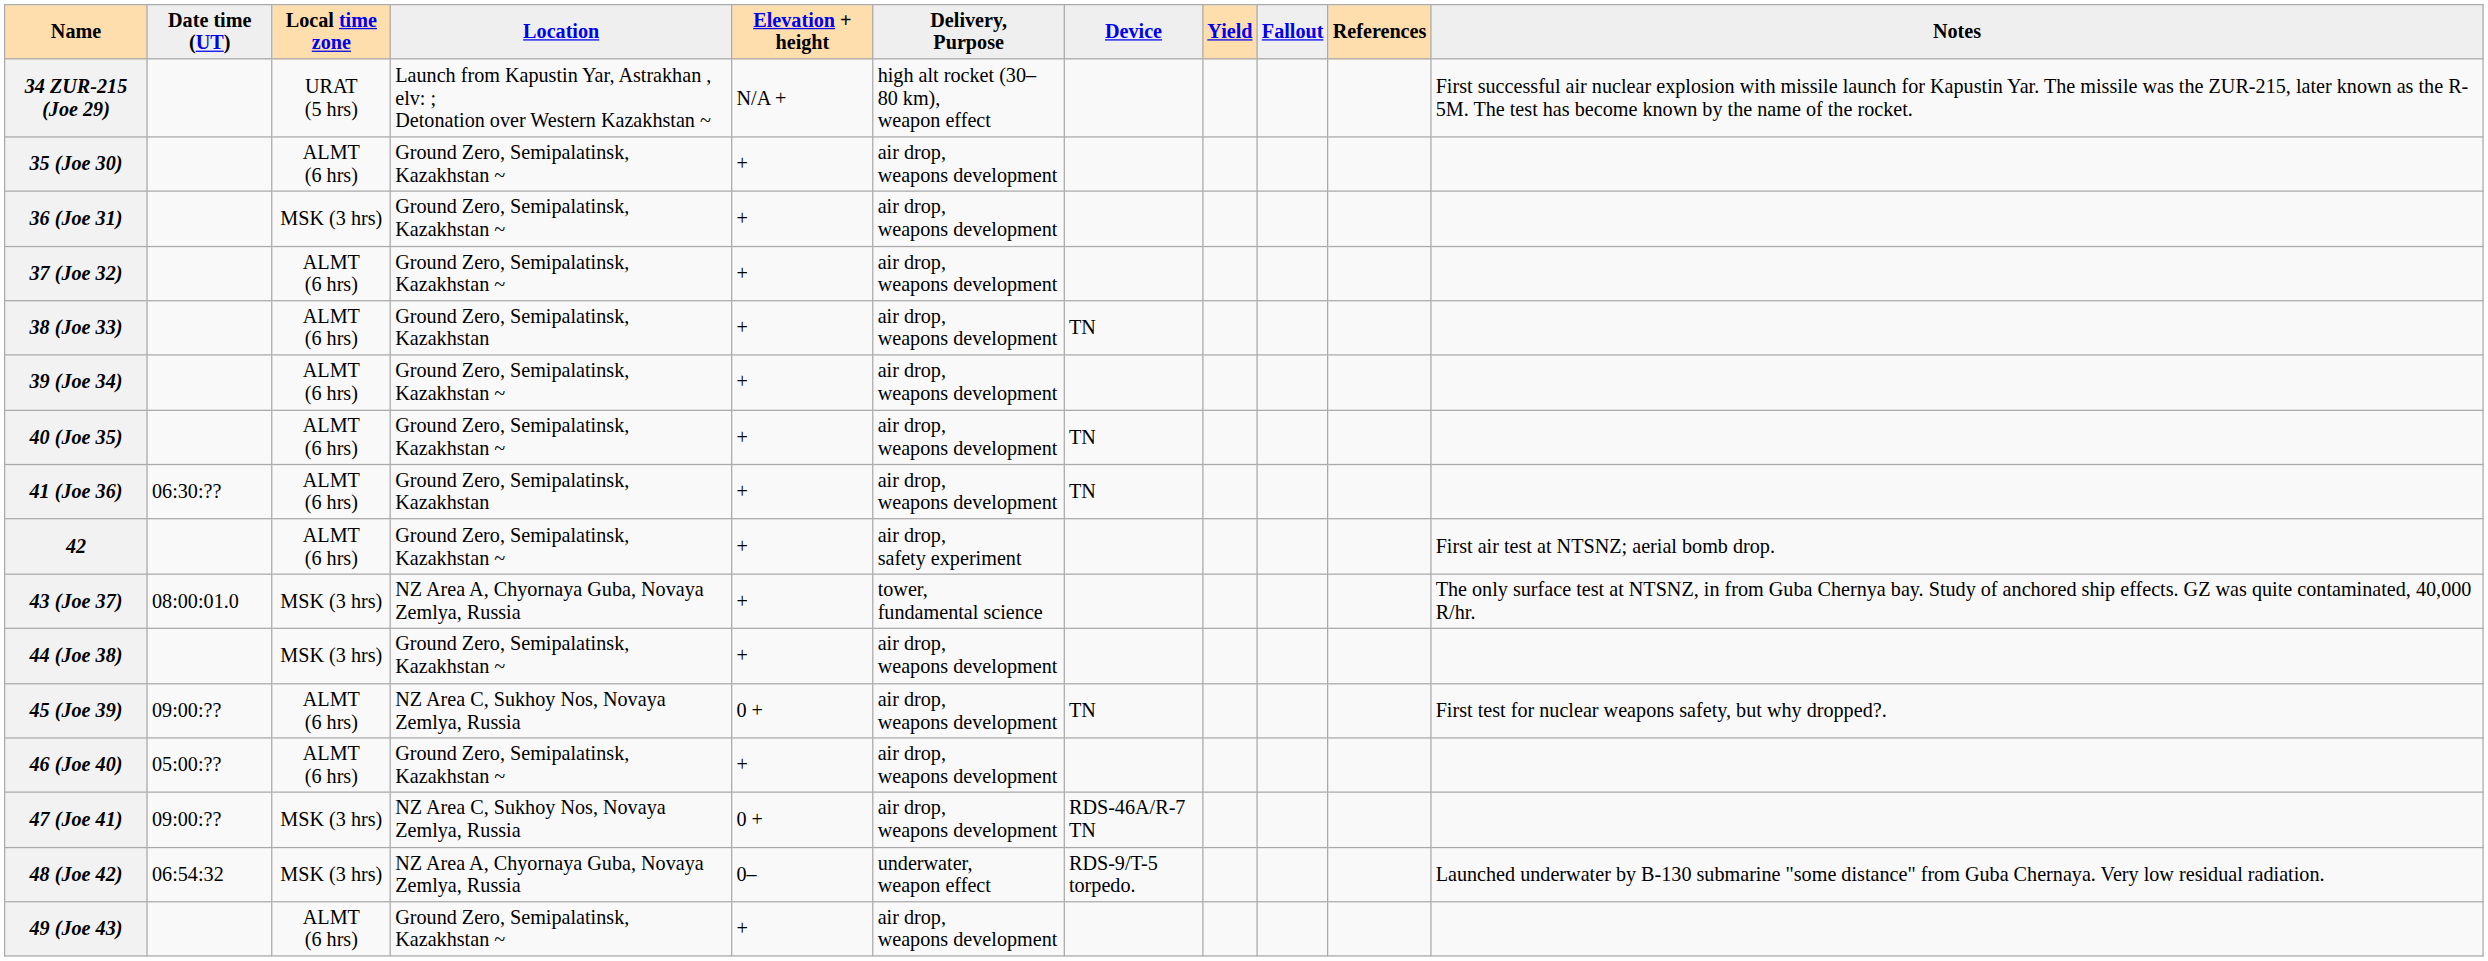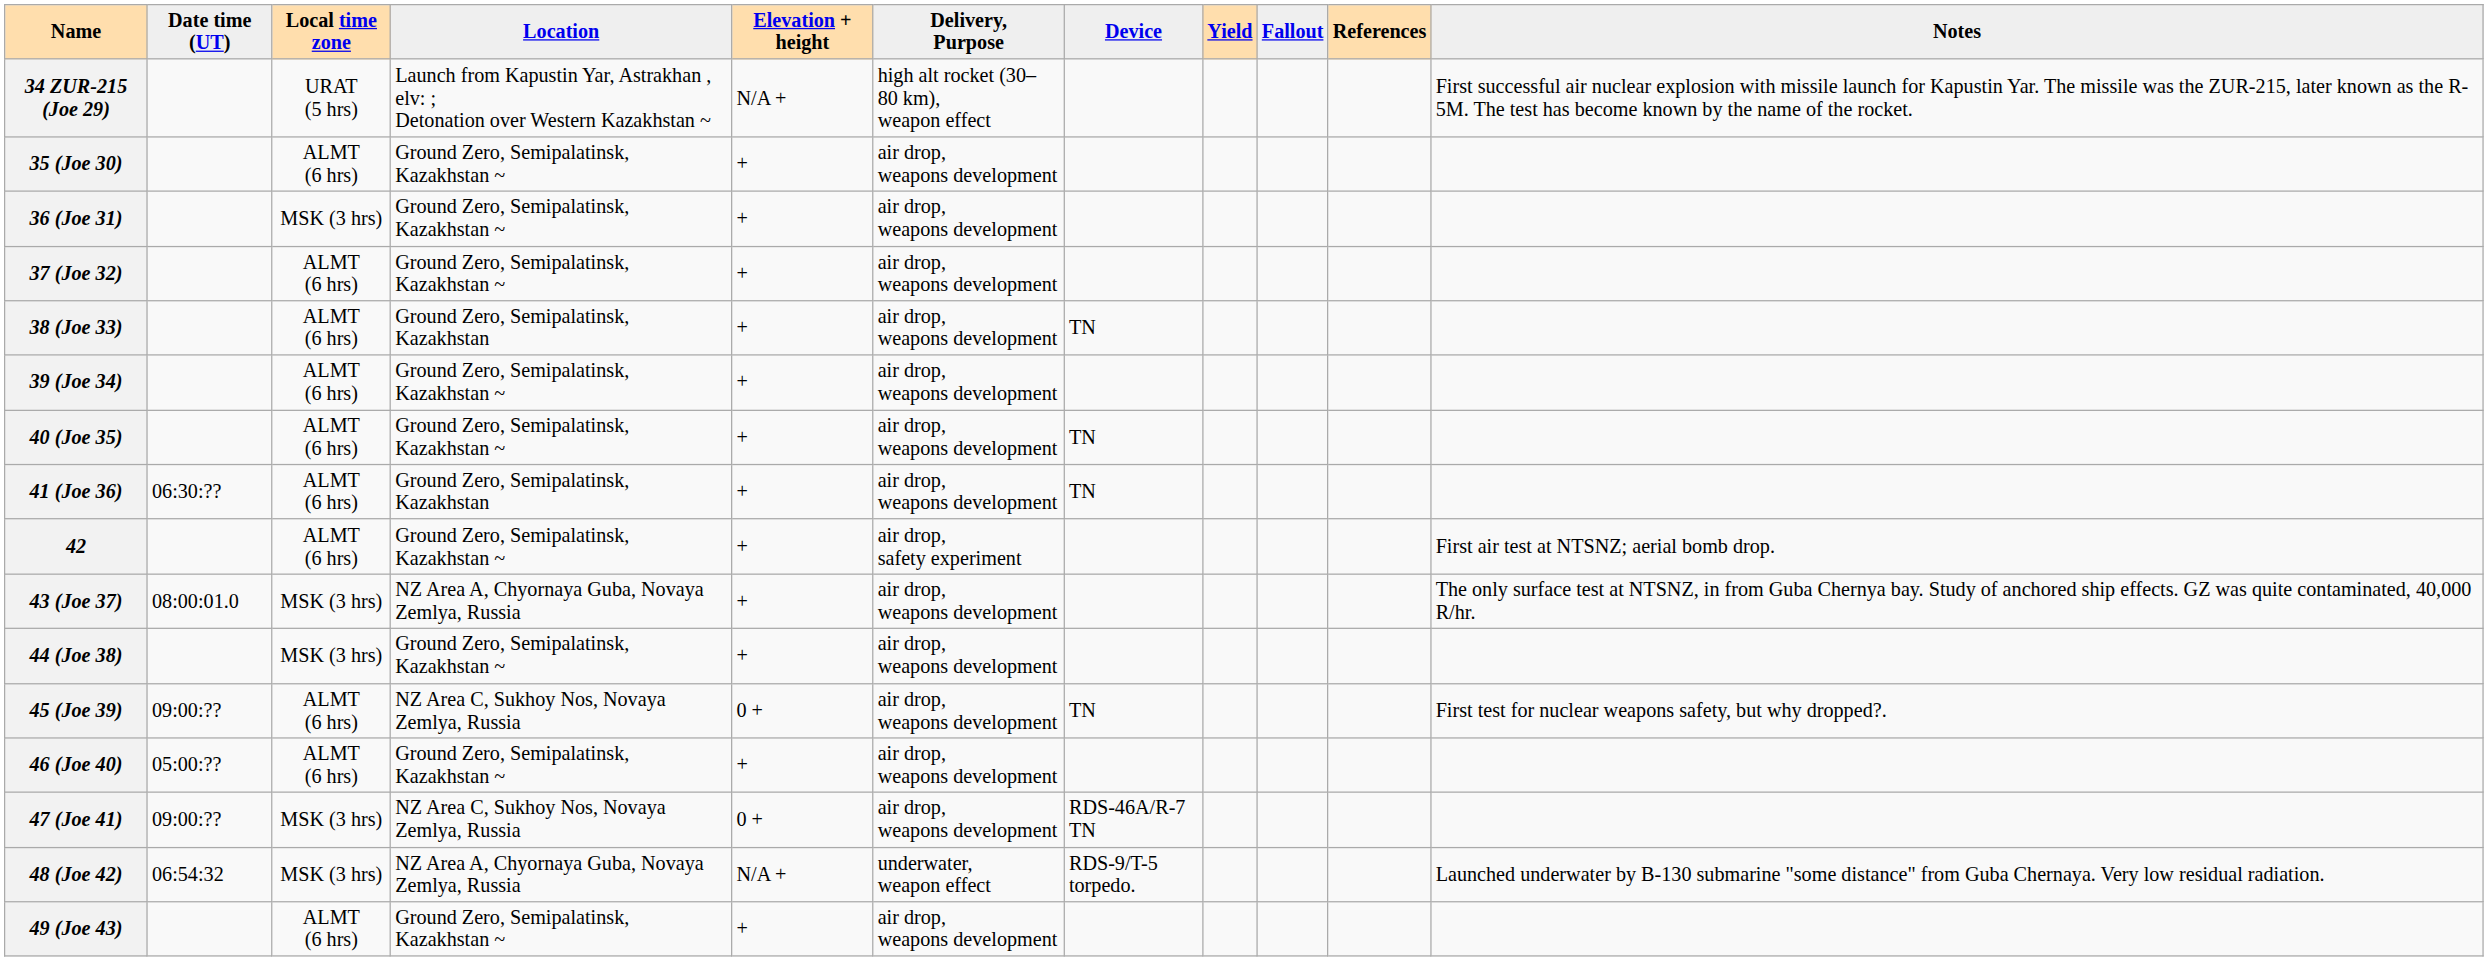 <table class="wikitable sortable">
 <tr>
 <th style="background:#ffdead;">Name </th>
 <th style="background:#efefef;">Date time (<a href='#'>UT</a>)</th>
 <th style="background:#ffdead;">Local <a href='#'>time zone</a></th>
 <th style="background:#efefef;"><a href='#'>Location</a></th>
 <th style="background:#ffdead;"><a href='#'>Elevation</a> + height </th>
 <th style="background:#efefef;">Delivery, <br>Purpose </th>
 <th style="background:#efefef;"><a href='#'>Device</a></th>
 <th style="background:#ffdead;"><a href='#'>Yield</a></th>
 <th style="background:#efefef;" class="unsortable"><a href='#'>Fallout</a></th>
 <th style="background:#ffdead;" class="unsortable">References</th>
 <th style="background:#efefef;" class="unsortable">Notes</th>
 </tr>
 <tr>
 <th><em>34 ZUR-215 (Joe 29)</em></th>
 <td></td>
 <td style="text-align:center;">URAT (5 hrs)</td>
 <td>Launch from Kapustin Yar, Astrakhan , elv: ;<br>Detonation over Western Kazakhstan ~ </td>
 <td>N/A + </td>
 <td>high alt rocket (30–80 km),<br>weapon effect</td>
 <td></td>
 <td style="text-align:center;"></td>
 <td></td>
 <td></td>
 <td>First  successful air nuclear explosion with missile launch for Kapustin Yar. The missile was the ZUR-215, later known as the R-5M. The test has become known by the name of the rocket.</td>
 </tr>
 <tr>
 <th><em>35 (Joe 30)</em></th>
 <td></td>
 <td style="text-align:center;">ALMT (6 hrs)</td>
 <td>Ground Zero, Semipalatinsk, Kazakhstan ~ </td>
 <td> + </td>
 <td>air drop,<br>weapons development</td>
 <td></td>
 <td style="text-align:center;"></td>
 <td></td>
 <td></td>
 <td></td>
 </tr>
 <tr>
 <th><em>36 (Joe 31)</em></th>
 <td></td>
 <td style="text-align:center;">MSK (3 hrs)</td>
 <td>Ground Zero, Semipalatinsk, Kazakhstan ~ </td>
 <td> + </td>
 <td>air drop,<br>weapons development</td>
 <td></td>
 <td style="text-align:center;"></td>
 <td></td>
 <td></td>
 <td></td>
 </tr>
 <tr>
 <th><em>37 (Joe 32)</em></th>
 <td></td>
 <td style="text-align:center;">ALMT (6 hrs)</td>
 <td>Ground Zero, Semipalatinsk, Kazakhstan ~ </td>
 <td> + </td>
 <td>air drop,<br>weapons development</td>
 <td></td>
 <td style="text-align:center;"></td>
 <td></td>
 <td></td>
 <td></td>
 </tr>
 <tr>
 <th><em>38 (Joe 33)</em></th>
 <td></td>
 <td style="text-align:center;">ALMT (6 hrs)</td>
 <td>Ground Zero, Semipalatinsk, Kazakhstan </td>
 <td> + </td>
 <td>air drop,<br>weapons development</td>
 <td>TN</td>
 <td style="text-align:center;"></td>
 <td></td>
 <td></td>
 <td></td>
 </tr>
 <tr>
 <th><em>39 (Joe 34)</em></th>
 <td></td>
 <td style="text-align:center;">ALMT (6 hrs)</td>
 <td>Ground Zero, Semipalatinsk, Kazakhstan ~ </td>
 <td> + </td>
 <td>air drop,<br>weapons development</td>
 <td></td>
 <td style="text-align:center;"></td>
 <td></td>
 <td></td>
 <td></td>
 </tr>
 <tr>
 <th><em>40 (Joe 35)</em></th>
 <td></td>
 <td style="text-align:center;">ALMT (6 hrs)</td>
 <td>Ground Zero, Semipalatinsk, Kazakhstan ~ </td>
 <td> + </td>
 <td>air drop,<br>weapons development</td>
 <td>TN</td>
 <td style="text-align:center;"></td>
 <td></td>
 <td></td>
 <td></td>
 </tr>
 <tr>
 <th><em>41 (Joe 36)</em></th>
 <td> 06:30:??</td>
 <td style="text-align:center;">ALMT (6 hrs)</td>
 <td>Ground Zero, Semipalatinsk, Kazakhstan </td>
 <td> + </td>
 <td>air drop,<br>weapons development</td>
 <td>TN</td>
 <td style="text-align:center;"></td>
 <td></td>
 <td></td>
 <td></td>
 </tr>
 <tr>
 <th><em>42</em></th>
 <td></td>
 <td style="text-align:center;">ALMT (6 hrs)</td>
 <td>Ground Zero, Semipalatinsk, Kazakhstan ~ </td>
 <td> + </td>
 <td>air drop,<br>safety experiment</td>
 <td></td>
 <td style="text-align:center;"></td>
 <td></td>
 <td></td>
 <td>First air test at NTSNZ; aerial bomb drop.</td>
 </tr>
 <tr>
 <th><em>43 (Joe 37)</em></th>
 <td> 08:00:01.0</td>
 <td style="text-align:center;">MSK (3 hrs)</td>
 <td>NZ Area A, Chyornaya Guba, Novaya Zemlya, Russia </td>
 <td> + </td>
-<td>tower,<br>fundamental science</td>
+<td>air drop,<br>weapons development</td>
 <td></td>
 <td style="text-align:center;"></td>
 <td></td>
 <td></td>
 <td>The only surface test at NTSNZ,  in from Guba Chernya bay.  Study of anchored ship effects. GZ was quite contaminated, 40,000 R/hr.</td>
 </tr>
 <tr>
 <th><em>44 (Joe 38)</em></th>
 <td></td>
 <td style="text-align:center;">MSK (3 hrs)</td>
 <td>Ground Zero, Semipalatinsk, Kazakhstan ~ </td>
 <td> + </td>
 <td>air drop,<br>weapons development</td>
 <td></td>
 <td style="text-align:center;"></td>
 <td></td>
 <td></td>
 <td></td>
 </tr>
 <tr>
 <th><em>45 (Joe 39)</em></th>
 <td> 09:00:??</td>
 <td style="text-align:center;">ALMT (6 hrs)</td>
 <td>NZ Area C, Sukhoy Nos, Novaya Zemlya, Russia </td>
 <td>0 + </td>
 <td>air drop,<br>weapons development</td>
 <td>TN</td>
 <td style="text-align:center;"></td>
 <td></td>
 <td></td>
 <td>First test for nuclear weapons safety, but why dropped?.</td>
 </tr>
 <tr>
 <th><em>46 (Joe 40)</em></th>
 <td> 05:00:??</td>
 <td style="text-align:center;">ALMT (6 hrs)</td>
 <td>Ground Zero, Semipalatinsk, Kazakhstan ~ </td>
 <td> + </td>
 <td>air drop,<br>weapons development</td>
 <td></td>
 <td style="text-align:center;"></td>
 <td></td>
 <td></td>
 <td></td>
 </tr>
 <tr>
 <th><em>47 (Joe 41)</em></th>
 <td> 09:00:??</td>
 <td style="text-align:center;">MSK (3 hrs)</td>
 <td>NZ Area C, Sukhoy Nos, Novaya Zemlya, Russia </td>
 <td>0 + </td>
 <td>air drop,<br>weapons development</td>
 <td>RDS-46A/R-7 TN</td>
 <td style="text-align:center;"></td>
 <td></td>
 <td></td>
 <td></td>
 </tr>
 <tr>
 <th><em>48 (Joe 42)</em></th>
 <td> 06:54:32</td>
 <td style="text-align:center;">MSK (3 hrs)</td>
 <td>NZ Area A, Chyornaya Guba, Novaya Zemlya, Russia </td>
-<td>0–</td>
+<td>N/A + </td>
 <td>underwater,<br>weapon effect</td>
 <td>RDS-9/T-5 torpedo.</td>
 <td style="text-align:center;"></td>
 <td></td>
 <td></td>
 <td>Launched underwater by B-130 submarine "some distance" from Guba Chernaya. Very low residual radiation.</td>
 </tr>
 <tr>
 <th><em>49 (Joe 43)</em></th>
 <td></td>
 <td style="text-align:center;">ALMT (6 hrs)</td>
 <td>Ground Zero, Semipalatinsk, Kazakhstan ~ </td>
 <td> + </td>
 <td>air drop,<br>weapons development</td>
 <td></td>
 <td style="text-align:center;"></td>
 <td></td>
 <td></td>
 <td></td>
 </tr>
 </table>
